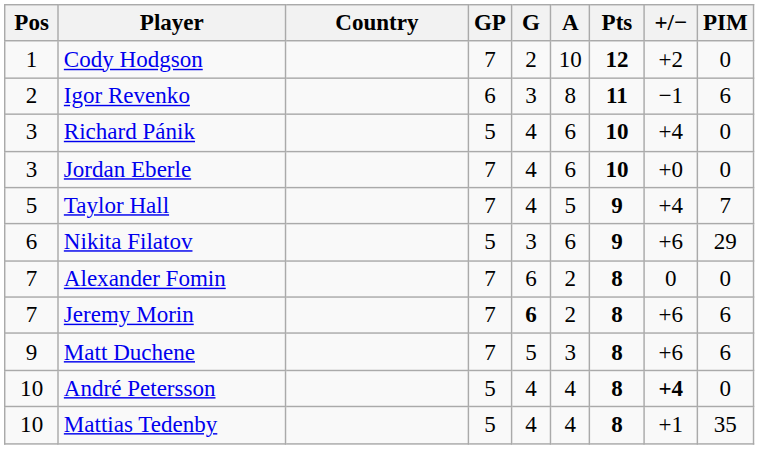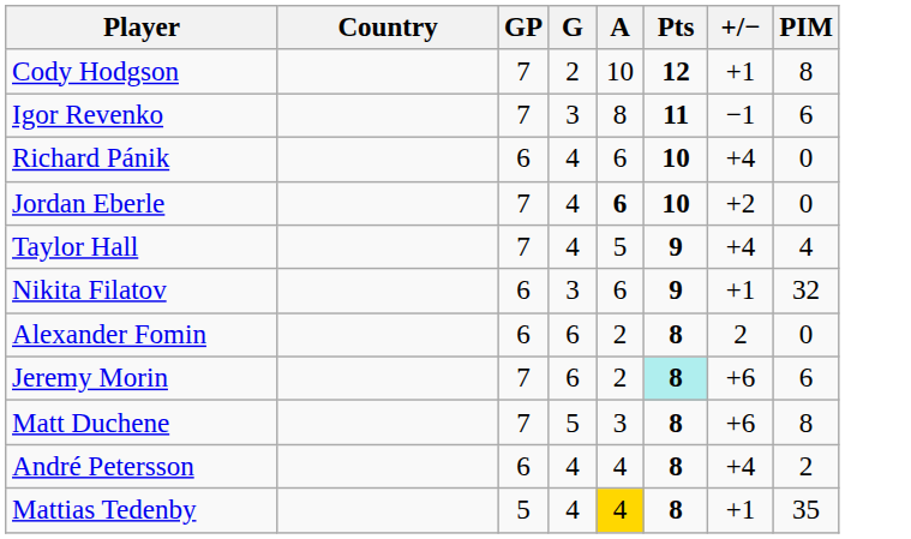 <table class="wikitable sortable" style="text-align: center;">
 <tr>
-<th width=30>Pos</th>
 <th width=150>Player</th>
 <th width=120>Country</th>
 <th width=20>GP</th>
 <th width=20>G</th>
 <th width=20>A</th>
 <th width=30>Pts</th>
 <th width=30>+/−</th>
 <th width=30>PIM</th>
 </tr>
 <tr>
-<td>1</td>
 <td align=left><a href='#'>Cody Hodgson</a></td>
 <td align=left></td>
 <td>7</td>
 <td>2</td>
 <td>10</td>
 <td><strong>12</strong></td>
-<td>+2</td>
-<td>0</td>
+<td>+1</td>
+<td>8</td>
 </tr>
 <tr>
-<td>2</td>
 <td align=left><a href='#'>Igor Revenko</a></td>
 <td align=left></td>
-<td>6</td>
+<td>7</td>
 <td>3</td>
 <td>8</td>
 <td><strong>11</strong></td>
 <td>−1</td>
 <td>6</td>
 </tr>
 <tr>
-<td>3</td>
 <td align=left><a href='#'>Richard Pánik</a></td>
 <td align=left></td>
-<td>5</td>
+<td>6</td>
 <td>4</td>
 <td>6</td>
 <td><strong>10</strong></td>
 <td>+4</td>
 <td>0</td>
 </tr>
 <tr>
-<td>3</td>
 <td align=left><a href='#'>Jordan Eberle</a></td>
 <td align=left></td>
 <td>7</td>
 <td>4</td>
-<td>6</td>
+<td><strong>6</strong></td>
 <td><strong>10</strong></td>
-<td>+0</td>
+<td>+2</td>
 <td>0</td>
 </tr>
 <tr>
-<td>5</td>
 <td align=left><a href='#'>Taylor Hall</a></td>
 <td align=left></td>
 <td>7</td>
 <td>4</td>
 <td>5</td>
 <td><strong>9</strong></td>
 <td>+4</td>
-<td>7</td>
+<td>4</td>
 </tr>
 <tr>
-<td>6</td>
 <td align=left><a href='#'>Nikita Filatov</a></td>
 <td align=left></td>
-<td>5</td>
+<td>6</td>
 <td>3</td>
 <td>6</td>
 <td><strong>9</strong></td>
-<td>+6</td>
-<td>29</td>
+<td>+1</td>
+<td>32</td>
 </tr>
 <tr>
-<td>7</td>
 <td align=left><a href='#'>Alexander Fomin</a></td>
+<td align=left></td>
+<td>6</td>
+<td>6</td>
+<td>2</td>
+<td><strong>8</strong></td>
+<td>2</td>
+<td>0</td>
+</tr>
+<tr>
+<td align=left><a href='#'>Jeremy Morin</a></td>
 <td align=left></td>
 <td>7</td>
 <td>6</td>
 <td>2</td>
-<td><strong>8</strong></td>
-<td>0</td>
-<td>0</td>
-</tr>
-<tr>
-<td>7</td>
-<td align=left><a href='#'>Jeremy Morin</a></td>
-<td align=left></td>
-<td>7</td>
-<td><strong>6</strong></td>
-<td>2</td>
-<td><strong>8</strong></td>
+<td style="background: paleturquoise;"><strong>8</strong></td>
 <td>+6</td>
 <td>6</td>
 </tr>
 <tr>
-<td>9</td>
 <td align=left><a href='#'>Matt Duchene</a></td>
 <td align=left></td>
 <td>7</td>
 <td>5</td>
 <td>3</td>
 <td><strong>8</strong></td>
 <td>+6</td>
-<td>6</td>
+<td>8</td>
 </tr>
 <tr>
-<td>10</td>
 <td align=left><a href='#'>André Petersson</a></td>
 <td align=left></td>
-<td>5</td>
+<td>6</td>
 <td>4</td>
 <td>4</td>
 <td><strong>8</strong></td>
-<td><strong>+4</strong></td>
-<td>0</td>
+<td>+4</td>
+<td>2</td>
 </tr>
 <tr>
-<td>10</td>
 <td align=left><a href='#'>Mattias Tedenby</a></td>
 <td align=left></td>
 <td>5</td>
 <td>4</td>
-<td>4</td>
+<td style="background: gold;">4</td>
 <td><strong>8</strong></td>
 <td>+1</td>
 <td>35</td>
 </tr>
 </table>
